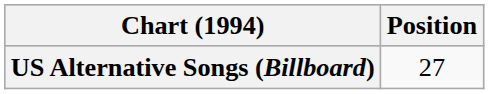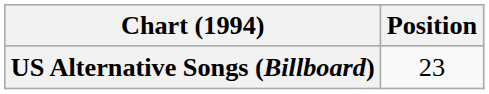 <table class="wikitable sortable plainrowheaders" style="text-align:center">
 <tr>
 <th scope="col">Chart (1994)</th>
 <th scope="col">Position</th>
 </tr>
 <tr>
 <th scope="row">US Alternative Songs (<em>Billboard</em>)</th>
-<td>27</td>
+<td>23</td>
 </tr>
 </table>
